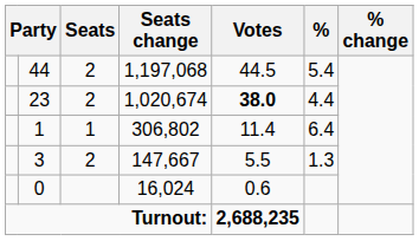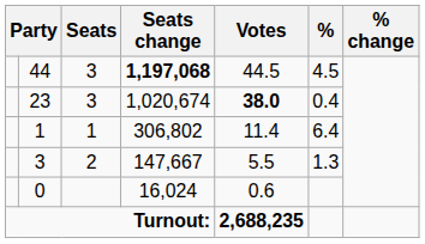 <table class="wikitable sortable">
 <tr>
 <th colspan="2" rowspan="1" align="center">Party</th>
 <th align="center">Seats</th>
 <th align="center">Seats<br>change</th>
 <th align="center">Votes</th>
 <th align="center">%</th>
 <th align="center">%<br>change</th>
 </tr>
 <tr>
 <td></td>
 <td align="center">44</td>
-<td align="center"> 2</td>
-<td align="center">1,197,068</td>
+<td align="center"> 3</td>
+<td align="center"><strong>1,197,068</strong></td>
 <td align="center">44.5</td>
-<td align="center"> 5.4</td>
+<td align="center"> 4.5</td>
 </tr>
 <tr>
 <td></td>
 <td align="center">23</td>
-<td align="center">2</td>
+<td align="center">3</td>
 <td align="center">1,020,674</td>
 <td align="center"><strong>38.0</strong></td>
-<td align="center"> 4.4</td>
+<td align="center"> 0.4</td>
 </tr>
 <tr>
 <td></td>
 <td align="center">1</td>
 <td align="center"> 1</td>
 <td align="center">306,802</td>
 <td align="center">11.4</td>
 <td align="center"> 6.4</td>
 </tr>
 <tr>
 <td></td>
 <td align="center">3</td>
 <td align="center">2</td>
 <td align="center">147,667</td>
 <td align="center">5.5</td>
 <td align="center">1.3</td>
 </tr>
 <tr>
 <td></td>
 <td align="center">0</td>
 <td align="center"></td>
 <td align="center">16,024</td>
 <td align="center">0.6</td>
 <td align="center"></td>
 </tr>
 <tr>
 <td colspan="4" rowspan="1" align="right"><strong>Turnout:</strong></td>
 <td align="center"><strong>2,688,235</strong></td>
 <td align="center"></td>
 <td align="center"></td>
 </tr>
 </table>
